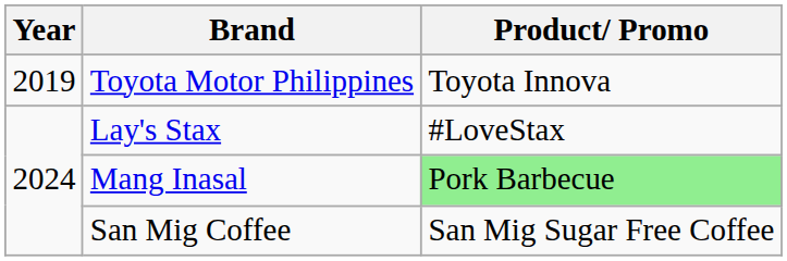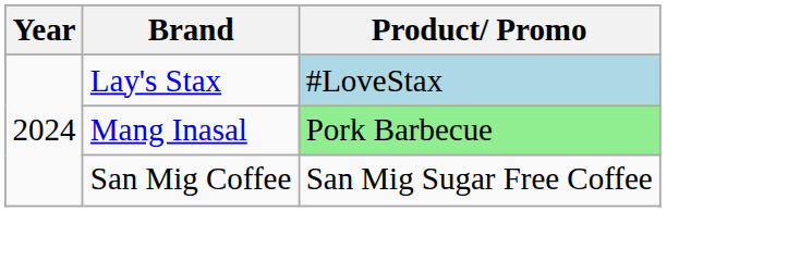 <table class="wikitable sortable">
 <tr>
 <th>Year</th>
 <th>Brand</th>
 <th>Product/ Promo</th>
 </tr>
 <tr>
-<td>2019</td>
-<td><a href='#'>Toyota Motor Philippines</a></td>
-<td>Toyota Innova</td>
-</tr>
-<tr>
 <td rowspan=3>2024</td>
 <td><a href='#'>Lay's Stax</a></td>
-<td>#LoveStax</td>
+<td style="background: lightblue;">#LoveStax</td>
 </tr>
 <tr>
 <td><a href='#'>Mang Inasal</a></td>
 <td style="background: lightgreen;">Pork Barbecue</td>
 </tr>
 <tr>
 <td>San Mig Coffee</td>
 <td>San Mig Sugar Free Coffee</td>
 </tr>
 </table>
